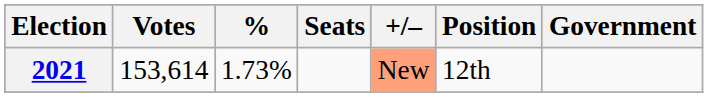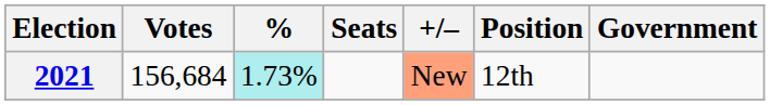 <table class=wikitable>
 <tr>
 <th>Election</th>
 <th>Votes</th>
 <th>%</th>
 <th>Seats</th>
 <th>+/–</th>
 <th>Position</th>
 <th>Government</th>
 </tr>
 <tr>
 <th><a href='#'>2021</a></th>
-<td>153,614</td>
-<td>1.73%</td>
+<td>156,684</td>
+<td style="background: paleturquoise;">1.73%</td>
 <td></td>
 <td style="background: lightsalmon;">New</td>
 <td>12th</td>
 <td></td>
 </tr>
 </table>
